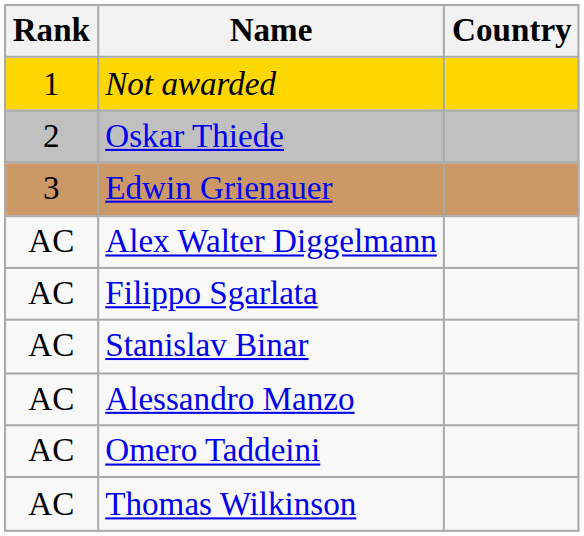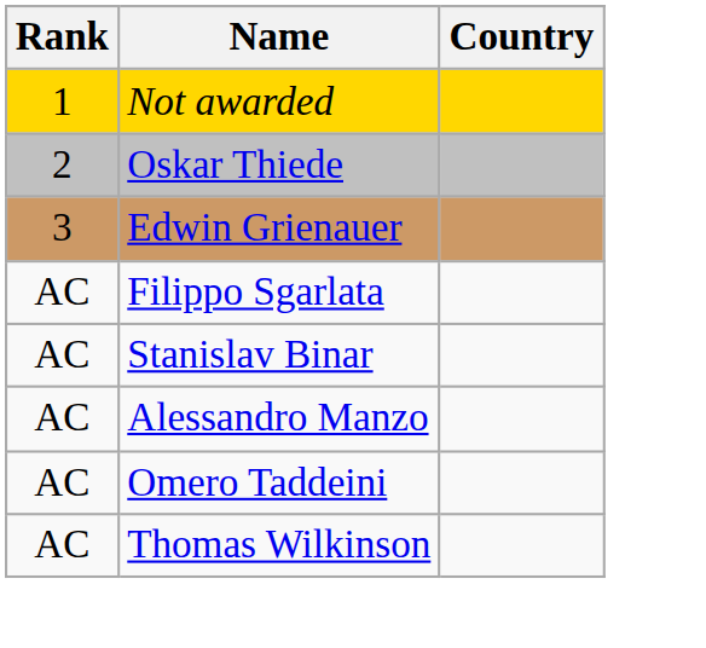 <table class="wikitable sortable" style="text-align:center">
 <tr>
 <th>Rank</th>
 <th>Name</th>
 <th>Country</th>
 </tr>
 <tr bgcolor=gold>
 <td>1</td>
 <td align="left"><em>Not awarded</em></td>
 <td align="left"></td>
 </tr>
 <tr bgcolor=silver>
 <td>2</td>
 <td align="left"><a href='#'>Oskar Thiede</a></td>
 <td align="left"></td>
 </tr>
 <tr bgcolor=#CC9966>
 <td>3</td>
 <td align="left"><a href='#'>Edwin Grienauer</a></td>
-<td align="left"></td>
-</tr>
-<tr>
-<td>AC</td>
-<td align="left"><a href='#'>Alex Walter Diggelmann</a></td>
 <td align="left"></td>
 </tr>
 <tr>
 <td>AC</td>
 <td align="left"><a href='#'>Filippo Sgarlata</a></td>
 <td align="left"></td>
 </tr>
 <tr>
 <td>AC</td>
 <td align="left"><a href='#'>Stanislav Binar</a></td>
 <td align="left"></td>
 </tr>
 <tr>
 <td>AC</td>
 <td align="left"><a href='#'>Alessandro Manzo</a></td>
 <td align="left"></td>
 </tr>
 <tr>
 <td>AC</td>
 <td align="left"><a href='#'>Omero Taddeini</a></td>
 <td align="left"></td>
 </tr>
 <tr>
 <td>AC</td>
 <td align="left"><a href='#'>Thomas Wilkinson</a></td>
 <td align="left"></td>
 </tr>
 </table>
